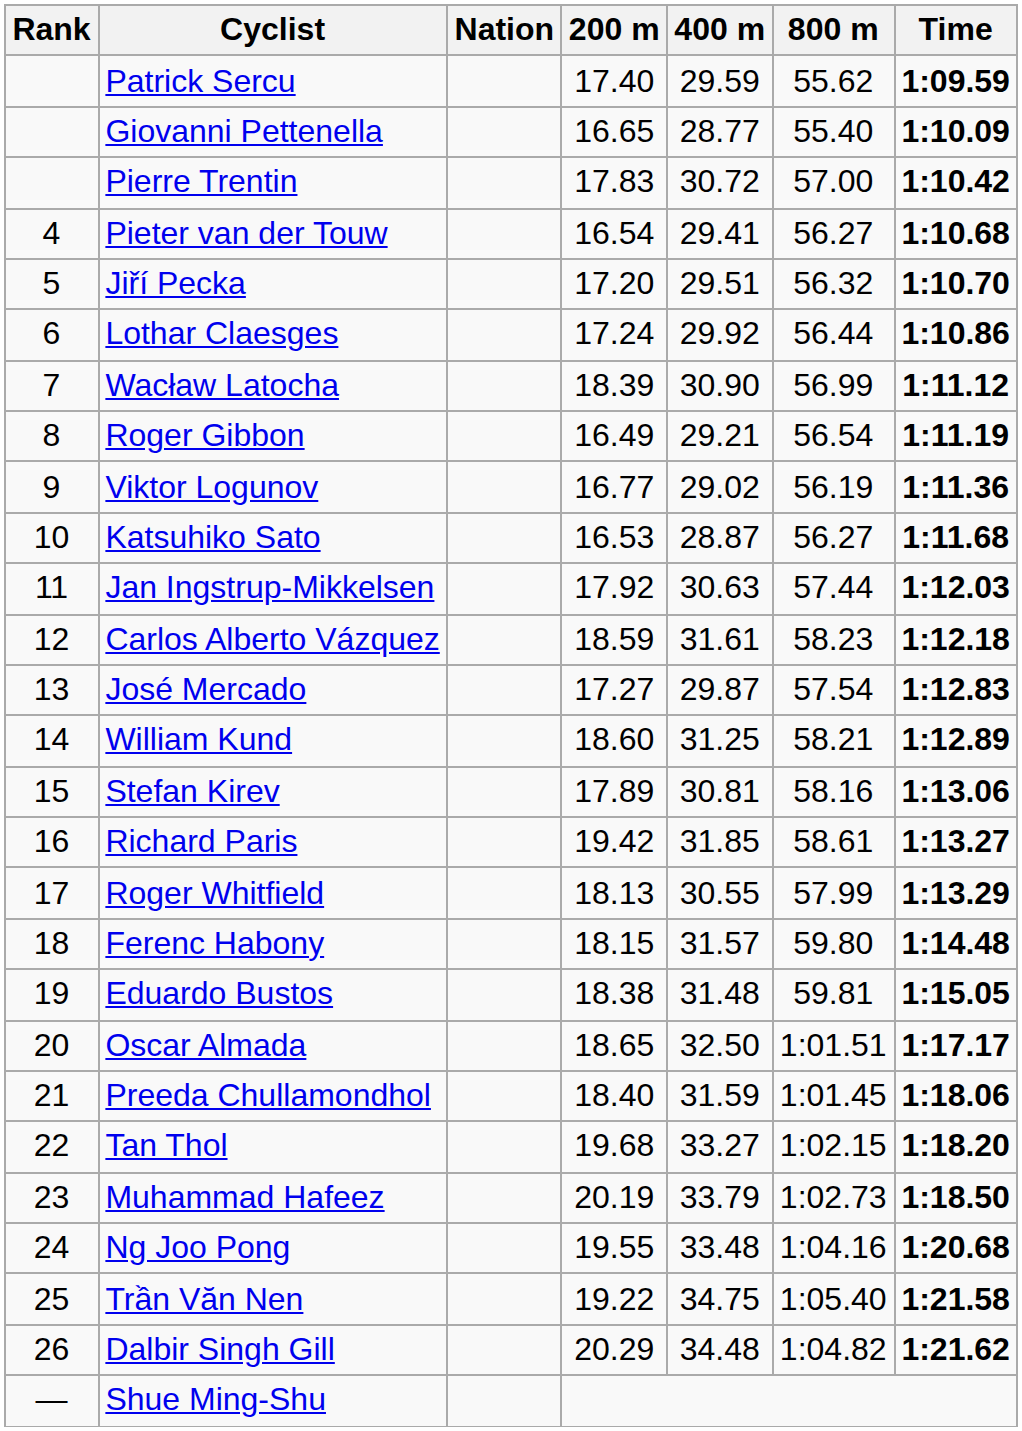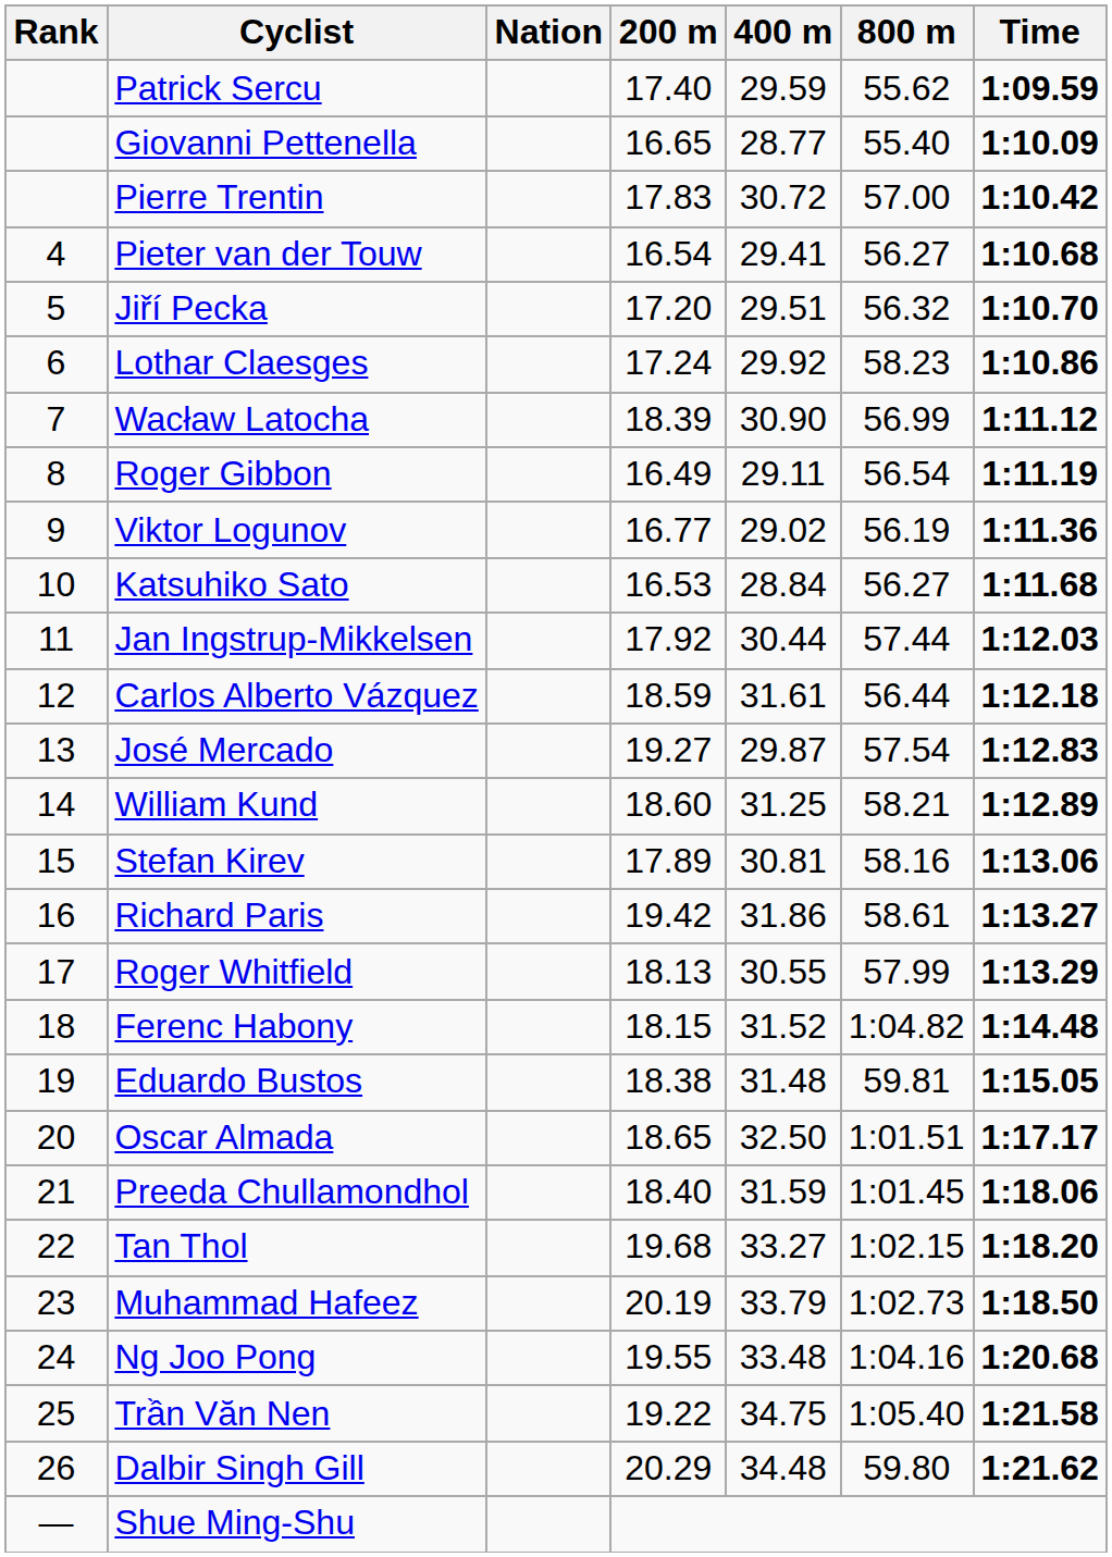 <table class="wikitable sortable" style="text-align:center">
 <tr>
 <th>Rank</th>
 <th>Cyclist</th>
 <th>Nation</th>
 <th>200 m</th>
 <th>400 m</th>
 <th>800 m</th>
 <th>Time</th>
 </tr>
 <tr>
 <td></td>
 <td align=left><a href='#'>Patrick Sercu</a></td>
 <td align=left></td>
 <td>17.40</td>
 <td>29.59</td>
 <td>55.62</td>
 <td><strong>1:09.59</strong></td>
 </tr>
 <tr>
 <td></td>
 <td align=left><a href='#'>Giovanni Pettenella</a></td>
 <td align=left></td>
 <td>16.65</td>
 <td>28.77</td>
 <td>55.40</td>
 <td><strong>1:10.09</strong></td>
 </tr>
 <tr>
 <td></td>
 <td align=left><a href='#'>Pierre Trentin</a></td>
 <td align=left></td>
 <td>17.83</td>
 <td>30.72</td>
 <td>57.00</td>
 <td><strong>1:10.42</strong></td>
 </tr>
 <tr>
 <td>4</td>
 <td align=left><a href='#'>Pieter van der Touw</a></td>
 <td align=left></td>
 <td>16.54</td>
 <td>29.41</td>
 <td>56.27</td>
 <td><strong>1:10.68</strong></td>
 </tr>
 <tr>
 <td>5</td>
 <td align=left><a href='#'>Jiří Pecka</a></td>
 <td align=left></td>
 <td>17.20</td>
 <td>29.51</td>
 <td>56.32</td>
 <td><strong>1:10.70</strong></td>
 </tr>
 <tr>
 <td>6</td>
 <td align=left><a href='#'>Lothar Claesges</a></td>
 <td align=left></td>
 <td>17.24</td>
 <td>29.92</td>
-<td>56.44</td>
+<td>58.23</td>
 <td><strong>1:10.86</strong></td>
 </tr>
 <tr>
 <td>7</td>
 <td align=left><a href='#'>Wacław Latocha</a></td>
 <td align=left></td>
 <td>18.39</td>
 <td>30.90</td>
 <td>56.99</td>
 <td><strong>1:11.12</strong></td>
 </tr>
 <tr>
 <td>8</td>
 <td align=left><a href='#'>Roger Gibbon</a></td>
 <td align=left></td>
 <td>16.49</td>
-<td>29.21</td>
+<td>29.11</td>
 <td>56.54</td>
 <td><strong>1:11.19</strong></td>
 </tr>
 <tr>
 <td>9</td>
 <td align=left><a href='#'>Viktor Logunov</a></td>
 <td align=left></td>
 <td>16.77</td>
 <td>29.02</td>
 <td>56.19</td>
 <td><strong>1:11.36</strong></td>
 </tr>
 <tr>
 <td>10</td>
 <td align=left><a href='#'>Katsuhiko Sato</a></td>
 <td align=left></td>
 <td>16.53</td>
-<td>28.87</td>
+<td>28.84</td>
 <td>56.27</td>
 <td><strong>1:11.68</strong></td>
 </tr>
 <tr>
 <td>11</td>
 <td align=left><a href='#'>Jan Ingstrup-Mikkelsen</a></td>
 <td align=left></td>
 <td>17.92</td>
-<td>30.63</td>
+<td>30.44</td>
 <td>57.44</td>
 <td><strong>1:12.03</strong></td>
 </tr>
 <tr>
 <td>12</td>
 <td align=left><a href='#'>Carlos Alberto Vázquez</a></td>
 <td align=left></td>
 <td>18.59</td>
 <td>31.61</td>
-<td>58.23</td>
+<td>56.44</td>
 <td><strong>1:12.18</strong></td>
 </tr>
 <tr>
 <td>13</td>
 <td align=left><a href='#'>José Mercado</a></td>
 <td align=left></td>
-<td>17.27</td>
+<td>19.27</td>
 <td>29.87</td>
 <td>57.54</td>
 <td><strong>1:12.83</strong></td>
 </tr>
 <tr>
 <td>14</td>
 <td align=left><a href='#'>William Kund</a></td>
 <td align=left></td>
 <td>18.60</td>
 <td>31.25</td>
 <td>58.21</td>
 <td><strong>1:12.89</strong></td>
 </tr>
 <tr>
 <td>15</td>
 <td align=left><a href='#'>Stefan Kirev</a></td>
 <td align=left></td>
 <td>17.89</td>
 <td>30.81</td>
 <td>58.16</td>
 <td><strong>1:13.06</strong></td>
 </tr>
 <tr>
 <td>16</td>
 <td align=left><a href='#'>Richard Paris</a></td>
 <td align=left></td>
 <td>19.42</td>
-<td>31.85</td>
+<td>31.86</td>
 <td>58.61</td>
 <td><strong>1:13.27</strong></td>
 </tr>
 <tr>
 <td>17</td>
 <td align=left><a href='#'>Roger Whitfield</a></td>
 <td align=left></td>
 <td>18.13</td>
 <td>30.55</td>
 <td>57.99</td>
 <td><strong>1:13.29</strong></td>
 </tr>
 <tr>
 <td>18</td>
 <td align=left><a href='#'>Ferenc Habony</a></td>
 <td align=left></td>
 <td>18.15</td>
-<td>31.57</td>
-<td>59.80</td>
+<td>31.52</td>
+<td data-sort-value=64.82>1:04.82</td>
 <td><strong>1:14.48</strong></td>
 </tr>
 <tr>
 <td>19</td>
 <td align=left><a href='#'>Eduardo Bustos</a></td>
 <td align=left></td>
 <td>18.38</td>
 <td>31.48</td>
 <td>59.81</td>
 <td><strong>1:15.05</strong></td>
 </tr>
 <tr>
 <td>20</td>
 <td align=left><a href='#'>Oscar Almada</a></td>
 <td align=left></td>
 <td>18.65</td>
 <td>32.50</td>
 <td data-sort-value=61.51>1:01.51</td>
 <td><strong>1:17.17</strong></td>
 </tr>
 <tr>
 <td>21</td>
 <td align=left><a href='#'>Preeda Chullamondhol</a></td>
 <td align=left></td>
 <td>18.40</td>
 <td>31.59</td>
 <td data-sort-value=61.45>1:01.45</td>
 <td><strong>1:18.06</strong></td>
 </tr>
 <tr>
 <td>22</td>
 <td align=left><a href='#'>Tan Thol</a></td>
 <td align=left></td>
 <td>19.68</td>
 <td>33.27</td>
 <td data-sort-value=62.15>1:02.15</td>
 <td><strong>1:18.20</strong></td>
 </tr>
 <tr>
 <td>23</td>
 <td align=left><a href='#'>Muhammad Hafeez</a></td>
 <td align=left></td>
 <td>20.19</td>
 <td>33.79</td>
 <td data-sort-value=62.73>1:02.73</td>
 <td><strong>1:18.50</strong></td>
 </tr>
 <tr>
 <td>24</td>
 <td align=left><a href='#'>Ng Joo Pong</a></td>
 <td align=left></td>
 <td>19.55</td>
 <td>33.48</td>
 <td data-sort-value=64.16>1:04.16</td>
 <td><strong>1:20.68</strong></td>
 </tr>
 <tr>
 <td>25</td>
 <td align=left><a href='#'>Trần Văn Nen</a></td>
 <td align=left></td>
 <td>19.22</td>
 <td>34.75</td>
 <td data-sort-value=65.40>1:05.40</td>
 <td><strong>1:21.58</strong></td>
 </tr>
 <tr>
 <td>26</td>
 <td align=left><a href='#'>Dalbir Singh Gill</a></td>
 <td align=left></td>
 <td>20.29</td>
 <td>34.48</td>
-<td data-sort-value=64.82>1:04.82</td>
+<td>59.80</td>
 <td><strong>1:21.62</strong></td>
 </tr>
 <tr>
 <td data-sort-value=27>—</td>
 <td align=left><a href='#'>Shue Ming-Shu</a></td>
 <td align=left></td>
 <td data-sort-value=9:99.99 colspan=4></td>
 </tr>
 </table>
